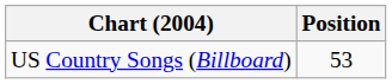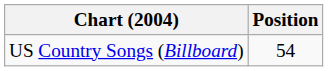 <table class="wikitable">
 <tr>
 <th scope="col">Chart (2004)</th>
 <th scope="col">Position</th>
 </tr>
 <tr>
 <td>US <a href='#'>Country Songs</a> (<em><a href='#'>Billboard</a></em>)</td>
-<td align="center">53</td>
+<td align="center">54</td>
 </tr>
 </table>
